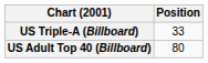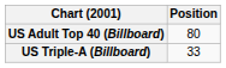 <table class="wikitable plainrowheaders" style="text-align:center">
 <tr>
 <th scope="col">Chart (2001)</th>
 <th scope="col">Position</th>
 </tr>
 <tr>
+<th scope="row">US Adult Top 40 (<em>Billboard</em>)</th>
+<td>80</td>
+</tr>
+<tr>
 <th scope="row">US Triple-A (<em>Billboard</em>)</th>
 <td>33</td>
 </tr>
-<tr>
-<th scope="row">US Adult Top 40 (<em>Billboard</em>)</th>
-<td>80</td>
-</tr>
 </table>
